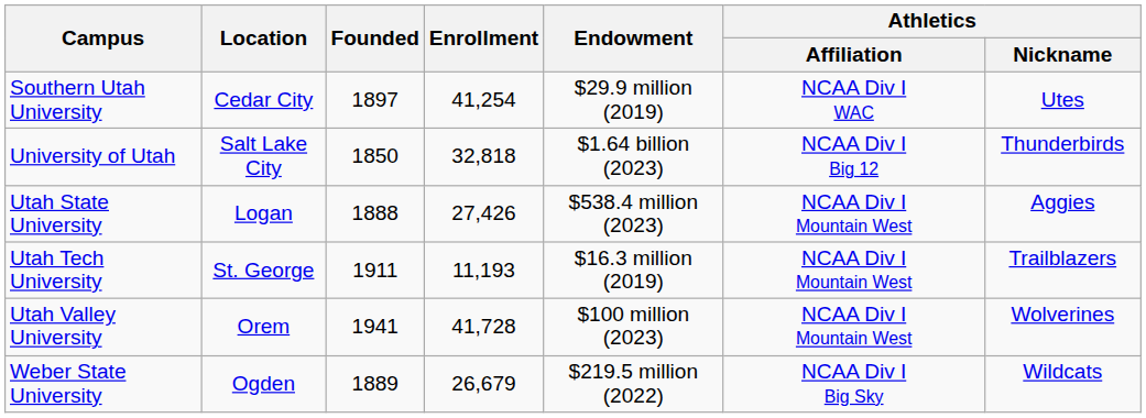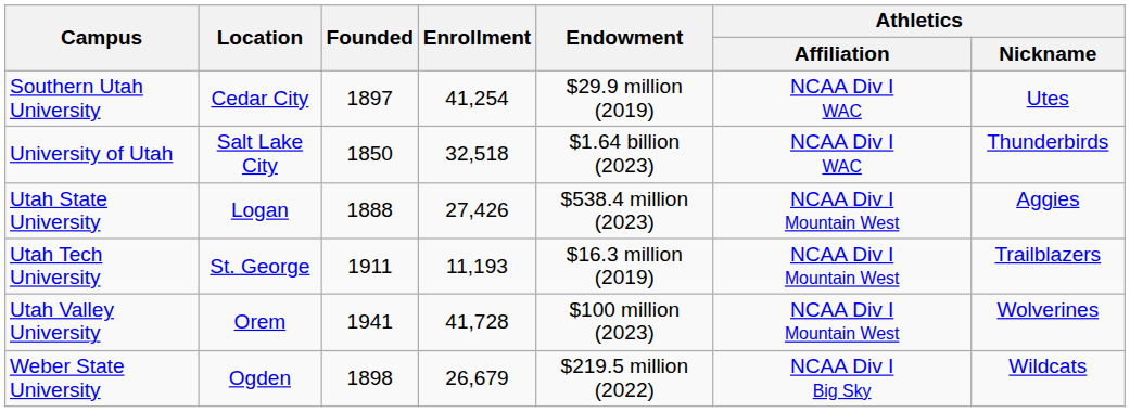 <table class="wikitable sortable" style="text-align:center;">
 <tr>
 <th rowspan="2">Campus</th>
 <th rowspan="2">Location</th>
 <th rowspan="2">Founded</th>
 <th rowspan="2">Enrollment</th>
 <th rowspan="2" data-sort-type="number">Endowment</th>
 <th colspan="2">Athletics</th>
 </tr>
 <tr>
 <th style="width:12em;">Affiliation</th>
 <th style="width:7em;">Nickname</th>
 </tr>
 <tr>
 <td align="left"><a href='#'>Southern Utah University</a></td>
 <td><a href='#'>Cedar City</a></td>
 <td>1897</td>
 <td>41,254</td>
 <td data-sort-value="29.9">$29.9 million (2019)</td>
 <td><a href='#'>NCAA Div I</a><br><small><a href='#'>WAC</a></small></td>
 <td><a href='#'>Utes</a><br></td>
 </tr>
 <tr>
 <td align="left"><a href='#'>University of Utah</a></td>
 <td><a href='#'>Salt Lake City</a></td>
 <td>1850</td>
-<td>32,818</td>
+<td>32,518</td>
 <td data-sort-value="1070">$1.64 billion (2023)</td>
-<td><a href='#'>NCAA Div I</a><br><small><a href='#'>Big 12</a></small></td>
+<td><a href='#'>NCAA Div I</a><br><small><a href='#'>WAC</a></small></td>
 <td><a href='#'>Thunderbirds</a><br> </td>
 </tr>
 <tr>
 <td align="left"><a href='#'>Utah State University</a></td>
 <td><a href='#'>Logan</a></td>
 <td>1888</td>
 <td>27,426</td>
 <td data-sort-value="427.4">$538.4 million (2023)</td>
 <td><a href='#'>NCAA Div I</a><br><small><a href='#'>Mountain West</a></small></td>
 <td><a href='#'>Aggies</a><br> </td>
 </tr>
 <tr>
 <td align="left"><a href='#'>Utah Tech University</a></td>
 <td><a href='#'>St. George</a></td>
 <td>1911</td>
 <td>11,193</td>
 <td data-sort-value="16.3">$16.3 million (2019)</td>
 <td><a href='#'>NCAA Div I</a><br><small><a href='#'>Mountain West</a></small></td>
 <td><a href='#'>Trailblazers</a><br> </td>
 </tr>
 <tr>
 <td align="left"><a href='#'>Utah Valley University</a></td>
 <td><a href='#'>Orem</a></td>
 <td>1941</td>
 <td>41,728</td>
 <td data-sort-value="39.8">$100 million (2023)</td>
 <td><a href='#'>NCAA Div I</a><br><small><a href='#'>Mountain West</a></small></td>
 <td><a href='#'>Wolverines</a><br> </td>
 </tr>
 <tr>
 <td align="left"><a href='#'>Weber State University</a></td>
 <td><a href='#'>Ogden</a></td>
-<td>1889</td>
+<td>1898</td>
 <td>26,679</td>
 <td data-sort-value="155.2">$219.5 million (2022)</td>
 <td><a href='#'>NCAA Div I</a><br><small><a href='#'>Big Sky</a></small></td>
 <td><a href='#'>Wildcats</a><br> </td>
 </tr>
 </table>
